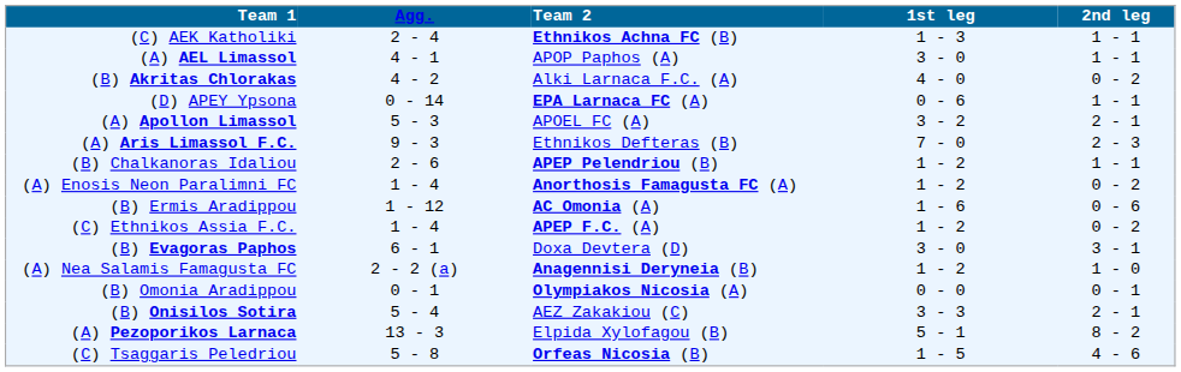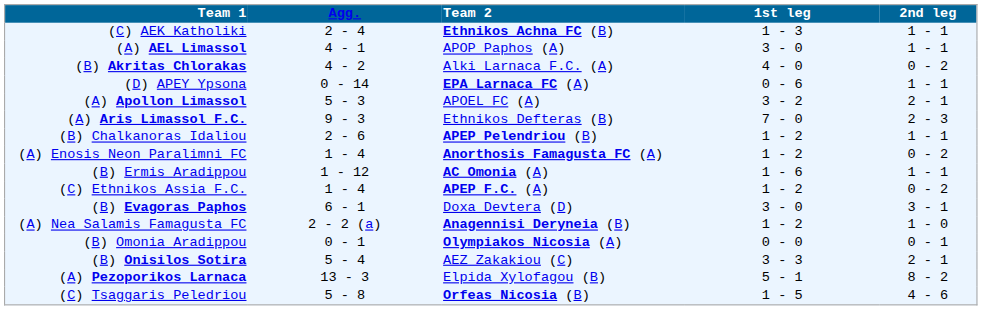 <table cellspacing="0" style="background: #EBF5FF; border: 1px #aaa solid; border-collapse: collapse; font-size: 95%;" width=70%>
 <tr bgcolor=#006699 style="color:white;">
 <th width=25% align="right">Team 1</th>
 <th width=20% align="center"><a href='#'>Agg.</a></th>
 <th width=25% align="left">Team 2</th>
 <th width=20% align="center">1st leg</th>
 <th width=20% align="center">2nd leg</th>
 </tr>
 <tr>
 <td align=right>(<a href='#'>C</a>) <a href='#'>AEK Katholiki</a></td>
 <td align=center>2 - 4</td>
 <td align=left><strong><a href='#'>Ethnikos Achna FC</a></strong> (<a href='#'>B</a>)</td>
 <td align=center>1 - 3</td>
 <td align=center>1 - 1</td>
 </tr>
 <tr>
 <td align=right>(<a href='#'>A</a>) <strong><a href='#'>AEL Limassol</a></strong></td>
 <td align=center>4 - 1</td>
 <td align=left><a href='#'>APOP Paphos</a> (<a href='#'>A</a>)</td>
 <td align=center>3 - 0</td>
 <td align=center>1 - 1</td>
 </tr>
 <tr>
 <td align=right>(<a href='#'>B</a>) <strong><a href='#'>Akritas Chlorakas</a></strong></td>
 <td align=center>4 - 2</td>
 <td align=left><a href='#'>Alki Larnaca F.C.</a> (<a href='#'>A</a>)</td>
 <td align=center>4 - 0</td>
 <td align=center>0 - 2</td>
 </tr>
 <tr>
 <td align=right>(<a href='#'>D</a>) <a href='#'>APEY Ypsona</a></td>
 <td align=center>0 - 14</td>
 <td align=left><strong><a href='#'>EPA Larnaca FC</a></strong> (<a href='#'>A</a>)</td>
 <td align=center>0 - 6</td>
 <td align=center>1 - 1</td>
 </tr>
 <tr>
 <td align=right>(<a href='#'>A</a>) <strong><a href='#'>Apollon Limassol</a></strong></td>
 <td align=center>5 - 3</td>
 <td align=left><a href='#'>APOEL FC</a> (<a href='#'>A</a>)</td>
 <td align=center>3 - 2</td>
 <td align=center>2 - 1</td>
 </tr>
 <tr>
 <td align=right>(<a href='#'>A</a>) <strong><a href='#'>Aris Limassol F.C.</a></strong></td>
 <td align=center>9 - 3</td>
 <td align=left><a href='#'>Ethnikos Defteras</a> (<a href='#'>B</a>)</td>
 <td align=center>7 - 0</td>
 <td align=center>2 - 3</td>
 </tr>
 <tr>
 <td align=right>(<a href='#'>B</a>) <a href='#'>Chalkanoras Idaliou</a></td>
 <td align=center>2 - 6</td>
 <td align=left><strong><a href='#'>APEP Pelendriou</a></strong> (<a href='#'>B</a>)</td>
 <td align=center>1 - 2</td>
 <td align=center>1 - 1</td>
 </tr>
 <tr>
 <td align=right>(<a href='#'>A</a>) <a href='#'>Enosis Neon Paralimni FC</a></td>
 <td align=center>1 - 4</td>
 <td align=left><strong><a href='#'>Anorthosis Famagusta FC</a></strong> (<a href='#'>A</a>)</td>
 <td align=center>1 - 2</td>
 <td align=center>0 - 2</td>
 </tr>
 <tr>
 <td align=right>(<a href='#'>B</a>) <a href='#'>Ermis Aradippou</a></td>
 <td align=center>1 - 12</td>
 <td align=left><strong><a href='#'>AC Omonia</a></strong> (<a href='#'>A</a>)</td>
 <td align=center>1 - 6</td>
-<td align=center>0 - 6</td>
+<td align=center>1 - 1</td>
 </tr>
 <tr>
 <td align=right>(<a href='#'>C</a>) <a href='#'>Ethnikos Assia F.C.</a></td>
 <td align=center>1 - 4</td>
 <td align=left><strong><a href='#'>APEP F.C.</a></strong> (<a href='#'>A</a>)</td>
 <td align=center>1 - 2</td>
 <td align=center>0 - 2</td>
 </tr>
 <tr>
 <td align=right>(<a href='#'>B</a>) <strong><a href='#'>Evagoras Paphos</a></strong></td>
 <td align=center>6 - 1</td>
 <td align=left><a href='#'>Doxa Devtera</a> (<a href='#'>D</a>)</td>
 <td align=center>3 - 0</td>
 <td align=center>3 - 1</td>
 </tr>
 <tr>
 <td align=right>(<a href='#'>A</a>) <a href='#'>Nea Salamis Famagusta FC</a></td>
 <td align=center>2 - 2 (<a href='#'>a</a>)</td>
 <td align=left><strong><a href='#'>Anagennisi Deryneia</a></strong> (<a href='#'>B</a>)</td>
 <td align=center>1 - 2</td>
 <td align=center>1 - 0</td>
 </tr>
 <tr>
 <td align=right>(<a href='#'>B</a>) <a href='#'>Omonia Aradippou</a></td>
 <td align=center>0 - 1</td>
 <td align=left><strong><a href='#'>Olympiakos Nicosia</a></strong> (<a href='#'>A</a>)</td>
 <td align=center>0 - 0</td>
 <td align=center>0 - 1</td>
 </tr>
 <tr>
 <td align=right>(<a href='#'>B</a>) <strong><a href='#'>Onisilos Sotira</a></strong></td>
 <td align=center>5 - 4</td>
 <td align=left><a href='#'>AEZ Zakakiou</a> (<a href='#'>C</a>)</td>
 <td align=center>3 - 3</td>
 <td align=center>2 - 1</td>
 </tr>
 <tr>
 <td align=right>(<a href='#'>A</a>) <strong><a href='#'>Pezoporikos Larnaca</a></strong></td>
 <td align=center>13 - 3</td>
 <td align=left><a href='#'>Elpida Xylofagou</a> (<a href='#'>B</a>)</td>
 <td align=center>5 - 1</td>
 <td align=center>8 - 2</td>
 </tr>
 <tr>
 <td align=right>(<a href='#'>C</a>) <a href='#'>Tsaggaris Peledriou</a></td>
 <td align=center>5 - 8</td>
 <td align=left><strong><a href='#'>Orfeas Nicosia</a></strong> (<a href='#'>B</a>)</td>
 <td align=center>1 - 5</td>
 <td align=center>4 - 6</td>
 </tr>
 <tr>
 </tr>
 </table>
